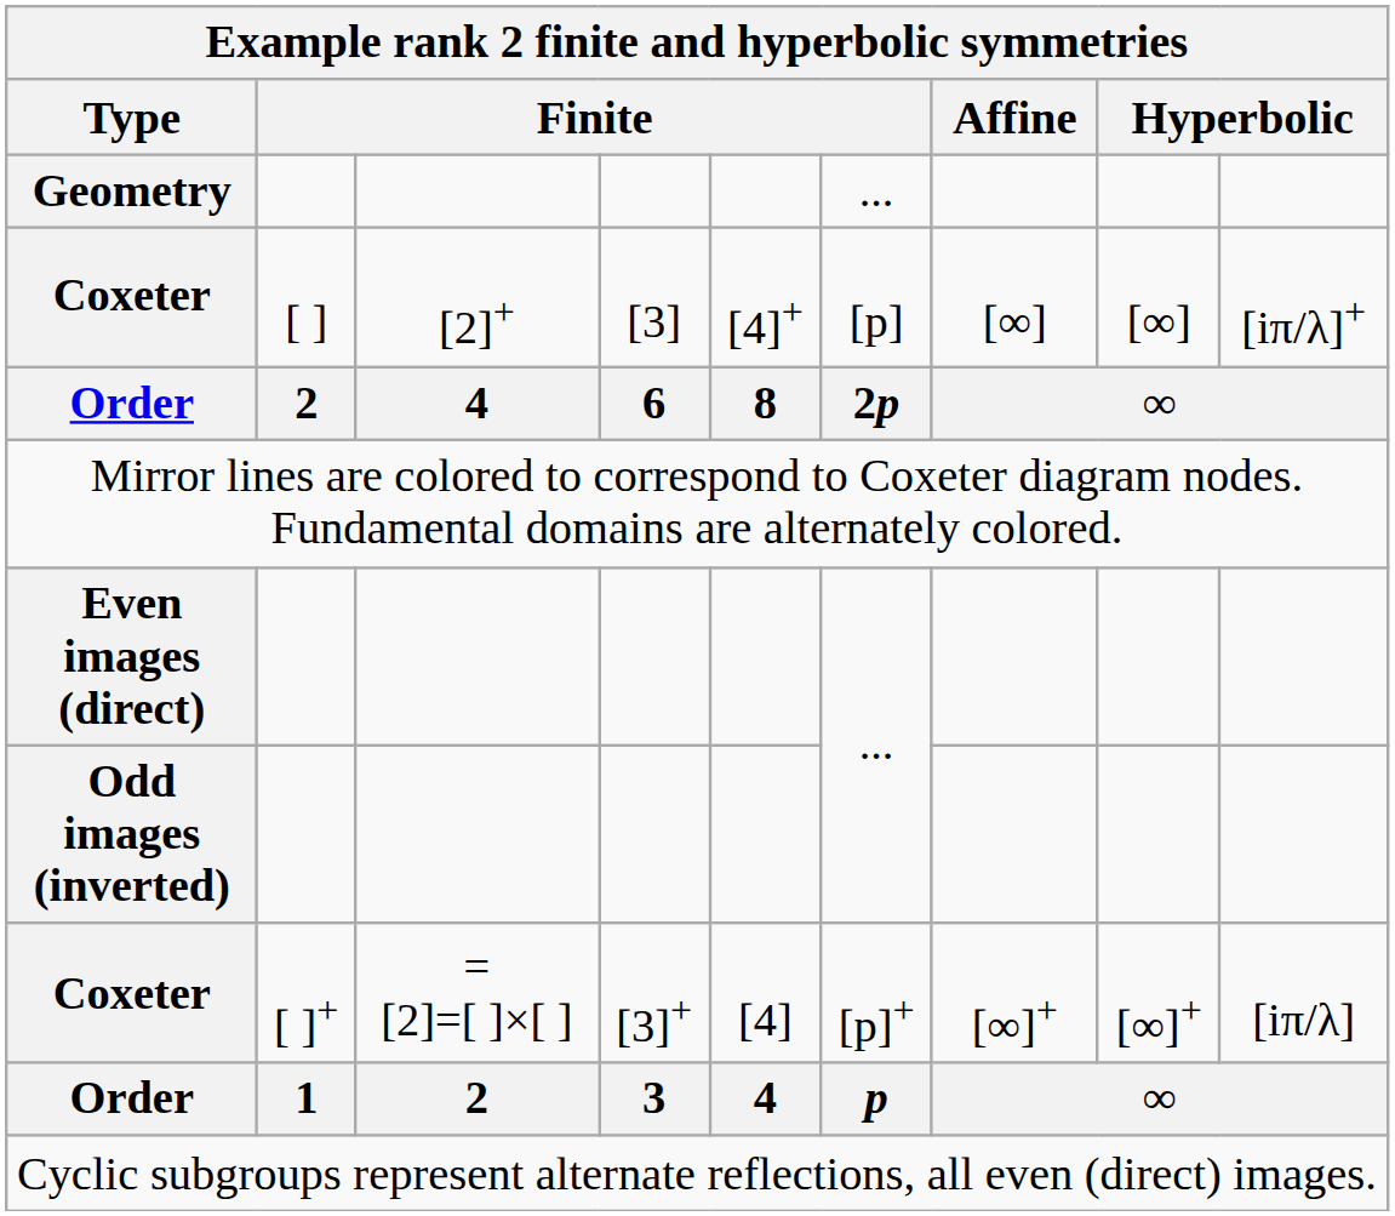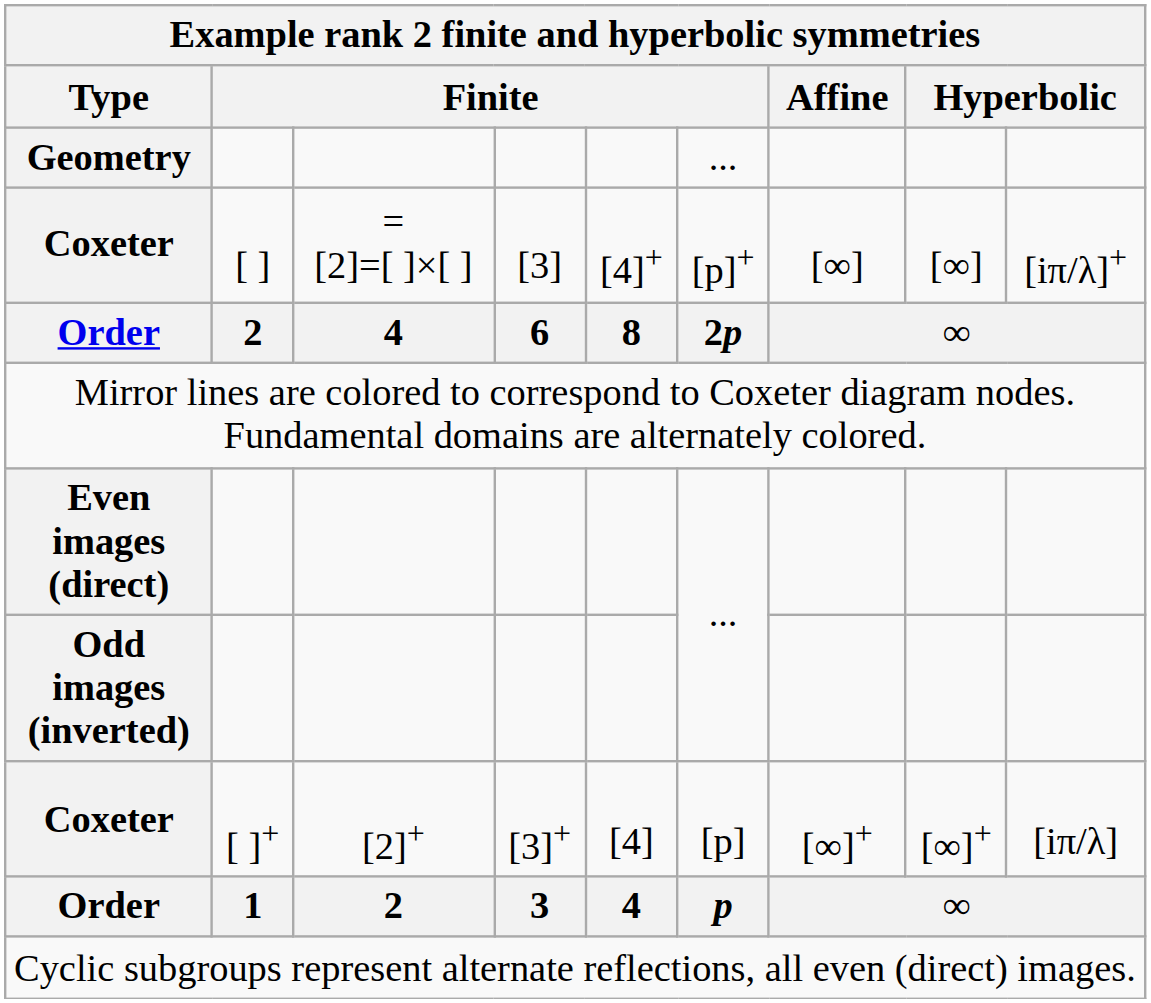 <table class="wikitable collapsible collapsed">
 <tr>
 <th colspan=12>Example rank 2 finite and hyperbolic symmetries</th>
 </tr>
 <tr>
 <th>Type</th>
 <th colspan=5>Finite</th>
 <th>Affine</th>
 <th colspan=5>Hyperbolic</th>
 </tr>
 <tr align=center>
 <th>Geometry</th>
 <td></td>
 <td></td>
 <td></td>
 <td></td>
 <td>...</td>
 <td></td>
 <td></td>
 <td></td>
 </tr>
 <tr align=center>
 <th>Coxeter</th>
 <td><br>[ ]</td>
-<td><br>[2]<sup>+</sup></td>
+<td> = <br>[2]=[ ]×[ ]</td>
 <td><br>[3]</td>
 <td><br>[4]<sup>+</sup></td>
-<td><br>[p]</td>
+<td><br>[p]<sup>+</sup></td>
 <td><br>[∞]</td>
 <td><br>[∞]</td>
 <td><br>[iπ/λ]<sup>+</sup></td>
 </tr>
 <tr>
 <th><a href='#'>Order</a></th>
 <th>2</th>
 <th>4</th>
 <th>6</th>
 <th>8</th>
 <th>2<em>p</em></th>
 <th colspan=3>∞</th>
 </tr>
 <tr align=center>
 <td colspan=9>Mirror lines are colored to correspond to Coxeter diagram nodes.<br>Fundamental domains are alternately colored.</td>
 </tr>
 <tr align=center>
 <th>Even<br>images<br>(direct)</th>
 <td></td>
 <td></td>
 <td></td>
 <td></td>
 <td rowspan=2>...</td>
 <td></td>
 <td></td>
 <td></td>
 </tr>
 <tr align=center>
 <th>Odd<br>images<br>(inverted)</th>
 <td></td>
 <td></td>
 <td></td>
 <td></td>
 <td></td>
 <td></td>
 <td></td>
 </tr>
 <tr align=center>
 <th>Coxeter</th>
 <td><br>[ ]<sup>+</sup></td>
-<td> = <br>[2]=[ ]×[ ]</td>
+<td><br>[2]<sup>+</sup></td>
 <td><br>[3]<sup>+</sup></td>
 <td><br>[4]</td>
-<td><br>[p]<sup>+</sup></td>
+<td><br>[p]</td>
 <td><br>[∞]<sup>+</sup></td>
 <td><br>[∞]<sup>+</sup></td>
 <td><br>[iπ/λ]</td>
 </tr>
 <tr>
 <th>Order</th>
 <th>1</th>
 <th>2</th>
 <th>3</th>
 <th>4</th>
 <th><em>p</em></th>
 <th colspan=3>∞</th>
 </tr>
 <tr align=center>
 <td colspan=9>Cyclic subgroups represent alternate reflections, all even (direct) images.</td>
 </tr>
 </table>
